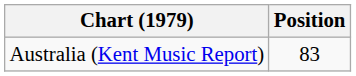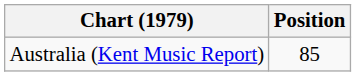 <table class="wikitable sortable plainrowheaders" style="text-align:center">
 <tr>
 <th>Chart (1979)</th>
 <th>Position</th>
 </tr>
 <tr>
 <td>Australia (<a href='#'>Kent Music Report</a>)</td>
-<td>83</td>
+<td>85</td>
 </tr>
 </table>
